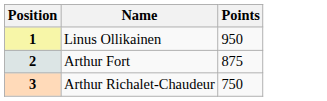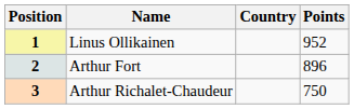 <table class="wikitable">
 <tr>
 <th>Position</th>
 <th>Name</th>
+<th>Country</th>
 <th>Points</th>
 </tr>
 <tr>
 <th style="background-color:#F7F6A8;">1</th>
 <td>Linus Ollikainen</td>
-<td>950</td>
+<td></td>
+<td>952</td>
 </tr>
 <tr>
 <th style="background-color:#DCE5E5;">2</th>
 <td>Arthur Fort</td>
-<td>875</td>
+<td></td>
+<td>896</td>
 </tr>
 <tr>
 <th style="background-color:#FFDAB9;">3</th>
 <td>Arthur Richalet-Chaudeur</td>
+<td></td>
 <td>750</td>
 </tr>
 </table>
